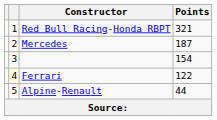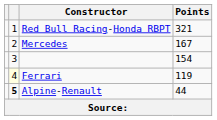 <table class="wikitable" style="font-size: 85%;">
 <tr>
 <th scope="col"></th>
 <th scope="col"></th>
 <th scope="col">Constructor</th>
 <th scope="col">Points</th>
 </tr>
 <tr>
 <td align="left"></td>
 <td align="center">1</td>
 <td> <a href='#'>Red Bull Racing</a>-<a href='#'>Honda RBPT</a></td>
 <td align="left">321</td>
 </tr>
 <tr>
 <td align="left"></td>
 <td align="center">2</td>
 <td> <a href='#'>Mercedes</a></td>
-<td align="left">187</td>
+<td align="left">167</td>
 </tr>
 <tr>
 <td align="left"></td>
 <td align="center">3</td>
 <td></td>
 <td align="left">154</td>
 </tr>
 <tr>
 <td align="left"></td>
 <td align="center" style="background: lightyellow;">4</td>
 <td> <a href='#'>Ferrari</a></td>
-<td align="left">122</td>
+<td align="left">119</td>
 </tr>
 <tr>
 <td align="left"></td>
-<td align="center">5</td>
+<td align="center"><strong>5</strong></td>
 <td> <a href='#'>Alpine</a>-<a href='#'>Renault</a></td>
 <td align="left">44</td>
 </tr>
 <tr>
 <th colspan=4>Source:</th>
 </tr>
 </table>
